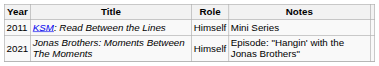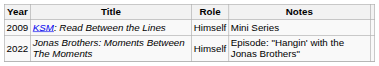 <table class="wikitable">
 <tr>
 <th>Year</th>
 <th>Title</th>
 <th>Role</th>
 <th class="unsortable">Notes</th>
 <th class="unsortable"></th>
 </tr>
 <tr>
-<td>2011</td>
+<td>2009</td>
 <td><em><a href='#'>KSM</a>: Read Between the Lines</em></td>
 <td>Himself</td>
 <td>Mini Series</td>
 <td></td>
 </tr>
 <tr>
-<td>2021</td>
+<td>2022</td>
 <td><em>Jonas Brothers: Moments Between The Moments</em></td>
 <td>Himself</td>
 <td>Episode: "Hangin' with the Jonas Brothers"</td>
 <td></td>
 </tr>
 <tr>
 </tr>
 </table>
